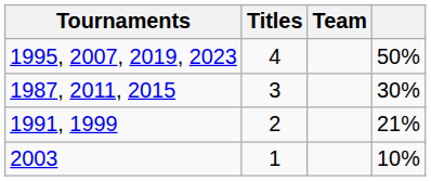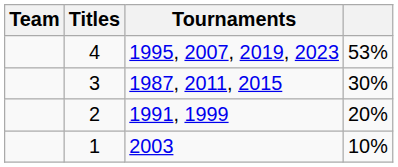 <table class="wikitable">
 <tr>
+<th>Team</th>
+<th>Titles</th>
 <th>Tournaments</th>
-<th>Titles</th>
-<th>Team</th>
 <th></th>
 </tr>
 <tr>
+<td></td>
+<td align=center>4</td>
 <td><a href='#'>1995</a>, <a href='#'>2007</a>, <a href='#'>2019</a>, <a href='#'>2023</a></td>
-<td align=center>4</td>
-<td></td>
-<td>50%</td>
+<td>53%</td>
 </tr>
 <tr>
+<td></td>
+<td align=center>3</td>
 <td><a href='#'>1987</a>, <a href='#'>2011</a>, <a href='#'>2015</a></td>
-<td align=center>3</td>
-<td></td>
 <td>30%</td>
 </tr>
 <tr>
+<td></td>
+<td align=center>2</td>
 <td><a href='#'>1991</a>, <a href='#'>1999</a></td>
-<td align=center>2</td>
-<td></td>
-<td>21%</td>
+<td>20%</td>
 </tr>
 <tr>
+<td></td>
+<td align=center>1</td>
 <td><a href='#'>2003</a></td>
-<td align=center>1</td>
-<td></td>
 <td>10%</td>
 </tr>
 </table>
